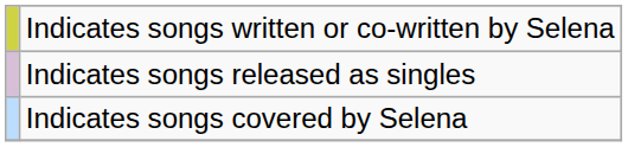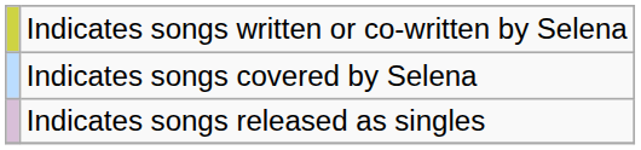 <table class="wikitable" style="font-size:90%;">
 <tr>
 <td style="background-color:#ced343"> </td>
 <td>Indicates songs written or co-written by Selena</td>
 </tr>
 <tr>
+<td style="background-color:#bbddff"> </td>
+<td>Indicates songs covered by Selena</td>
+</tr>
+<tr>
 <td style="background-color:#D8BFD8"> </td>
 <td>Indicates songs released as singles</td>
 </tr>
 <tr>
-<td style="background-color:#bbddff"> </td>
-<td>Indicates songs covered by Selena</td>
-</tr>
-<tr>
 </tr>
 </table>
